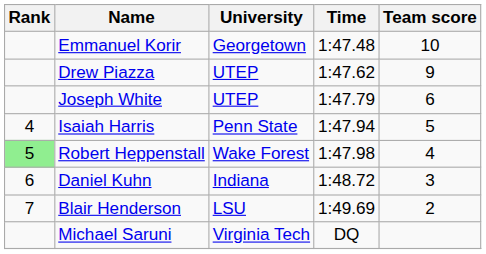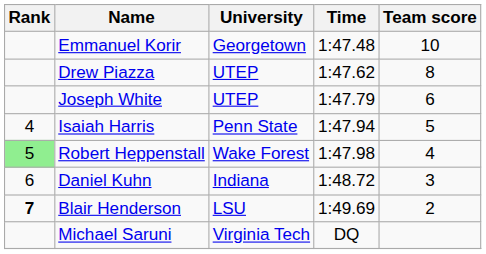 <table class="wikitable sortable" style="text-align:center">
 <tr>
 <th>Rank</th>
 <th>Name</th>
 <th>University</th>
 <th>Time</th>
 <th>Team score</th>
 </tr>
 <tr>
 <td></td>
 <td align=left><a href='#'>Emmanuel Korir</a> </td>
 <td align=left><a href='#'>Georgetown</a></td>
 <td>1:47.48</td>
 <td>10</td>
 </tr>
 <tr>
 <td></td>
 <td align=left><a href='#'>Drew Piazza</a></td>
 <td align=left><a href='#'>UTEP</a></td>
 <td>1:47.62</td>
-<td>9</td>
+<td>8</td>
 </tr>
 <tr>
 <td></td>
 <td align=left><a href='#'>Joseph White</a></td>
 <td align=left><a href='#'>UTEP</a></td>
 <td>1:47.79</td>
 <td>6</td>
 </tr>
 <tr>
 <td>4</td>
 <td align=left><a href='#'>Isaiah Harris</a></td>
 <td align=left><a href='#'>Penn State</a></td>
 <td>1:47.94</td>
 <td>5</td>
 </tr>
 <tr>
 <td style="background: lightgreen;">5</td>
 <td align=left><a href='#'>Robert Heppenstall</a></td>
 <td align=left><a href='#'>Wake Forest</a></td>
 <td>1:47.98</td>
 <td>4</td>
 </tr>
 <tr>
 <td>6</td>
 <td align=left><a href='#'>Daniel Kuhn</a></td>
 <td align=left><a href='#'>Indiana</a></td>
 <td>1:48.72</td>
 <td>3</td>
 </tr>
 <tr>
-<td>7</td>
+<td><strong>7</strong></td>
 <td align=left><a href='#'>Blair Henderson</a></td>
 <td align=left><a href='#'>LSU</a></td>
 <td>1:49.69</td>
 <td>2</td>
 </tr>
 <tr>
 <td></td>
 <td align=left><a href='#'>Michael Saruni</a> </td>
 <td align=left><a href='#'>Virginia Tech</a></td>
 <td>DQ</td>
 <td></td>
 </tr>
 <tr>
 </tr>
 </table>
